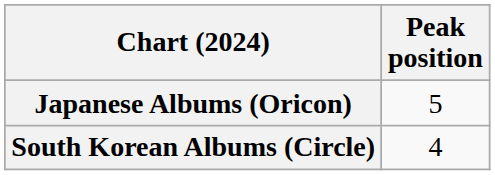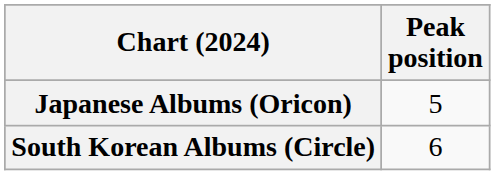 <table class="wikitable sortable plainrowheaders" style="text-align:center">
 <tr>
 <th scope="col">Chart (2024)</th>
 <th scope="col">Peak<br>position</th>
 </tr>
 <tr>
 <th scope="row">Japanese Albums (Oricon)</th>
 <td>5</td>
 </tr>
 <tr>
 <th scope="row">South Korean Albums (Circle)</th>
-<td>4</td>
+<td>6</td>
 </tr>
 </table>
